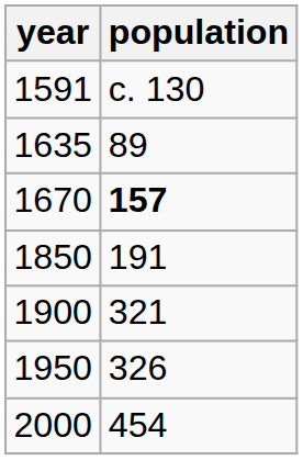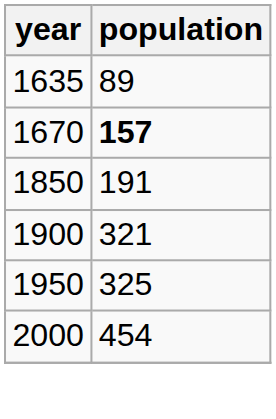 <table class="wikitable">
 <tr>
 <th>year</th>
 <th>population</th>
-</tr>
-<tr>
-<td>1591</td>
-<td>c. 130</td>
 </tr>
 <tr>
 <td>1635</td>
 <td>89</td>
 </tr>
 <tr>
 <td>1670</td>
 <td><strong>157</strong></td>
 </tr>
 <tr>
 <td>1850</td>
 <td>191</td>
 </tr>
 <tr>
 <td>1900</td>
 <td>321</td>
 </tr>
 <tr>
 <td>1950</td>
-<td>326</td>
+<td>325</td>
 </tr>
 <tr>
 <td>2000</td>
 <td>454</td>
 </tr>
 <tr>
 </tr>
 </table>
